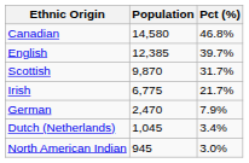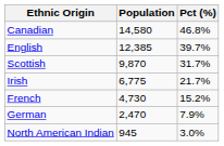 <table class="wikitable">
 <tr>
 <th>Ethnic Origin</th>
 <th>Population</th>
 <th>Pct (%)</th>
 </tr>
 <tr>
 <td><a href='#'>Canadian</a></td>
 <td>14,580</td>
 <td>46.8%</td>
 </tr>
 <tr>
 <td><a href='#'>English</a></td>
 <td>12,385</td>
 <td>39.7%</td>
 </tr>
 <tr>
 <td><a href='#'>Scottish</a></td>
 <td>9,870</td>
 <td>31.7%</td>
 </tr>
 <tr>
 <td><a href='#'>Irish</a></td>
 <td>6,775</td>
 <td>21.7%</td>
 </tr>
 <tr>
+<td><a href='#'>French</a></td>
+<td>4,730</td>
+<td>15.2%</td>
+</tr>
+<tr>
 <td><a href='#'>German</a></td>
 <td>2,470</td>
 <td>7.9%</td>
-</tr>
-<tr>
-<td><a href='#'>Dutch (Netherlands)</a></td>
-<td>1,045</td>
-<td>3.4%</td>
 </tr>
 <tr>
 <td><a href='#'>North American Indian</a></td>
 <td>945</td>
 <td>3.0%</td>
 </tr>
 </table>
